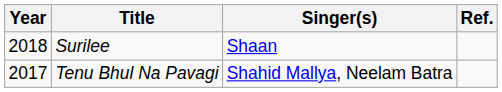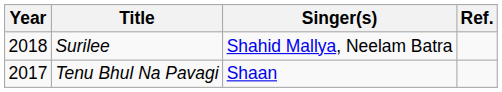 <table class="wikitable">
 <tr>
 <th>Year</th>
 <th>Title</th>
 <th>Singer(s)</th>
 <th>Ref.</th>
 </tr>
 <tr>
 <td>2018</td>
 <td><em>Surilee</em></td>
-<td><a href='#'>Shaan</a></td>
+<td><a href='#'>Shahid Mallya</a>, Neelam Batra</td>
 <td></td>
 </tr>
 <tr>
 <td>2017</td>
 <td><em>Tenu Bhul Na Pavagi</em></td>
-<td><a href='#'>Shahid Mallya</a>, Neelam Batra</td>
+<td><a href='#'>Shaan</a></td>
 <td></td>
 </tr>
 </table>
